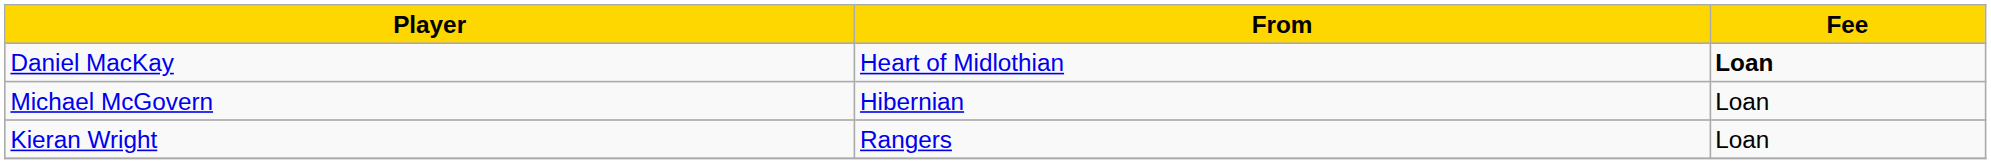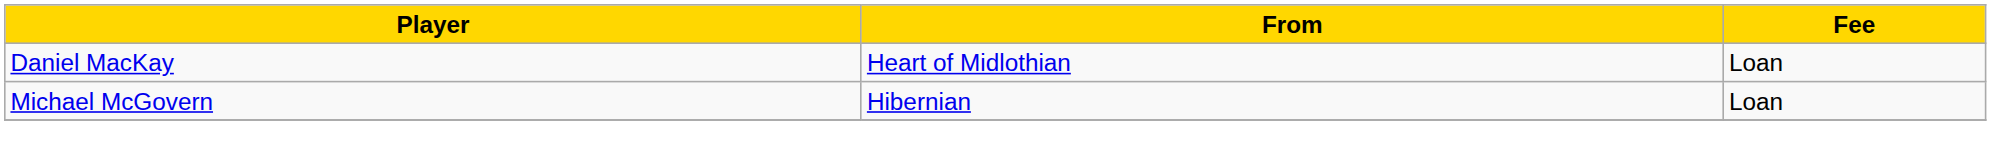 <table class="wikitable" style="text-align:left; font-size:95%;width:98%;">
 <tr>
 <th style="background:gold; color:black;">Player</th>
 <th style="background:gold; color:black;">From</th>
 <th style="background:gold; color:black;">Fee</th>
 </tr>
 <tr>
 <td> <a href='#'>Daniel MacKay</a></td>
 <td> <a href='#'>Heart of Midlothian</a></td>
-<td><strong>Loan</strong></td>
+<td>Loan</td>
 </tr>
 <tr>
 <td> <a href='#'>Michael McGovern</a></td>
 <td> <a href='#'>Hibernian</a></td>
 <td>Loan</td>
 </tr>
 <tr>
-<td> <a href='#'>Kieran Wright</a></td>
-<td> <a href='#'>Rangers</a></td>
-<td>Loan</td>
-</tr>
-<tr>
 </tr>
 </table>
